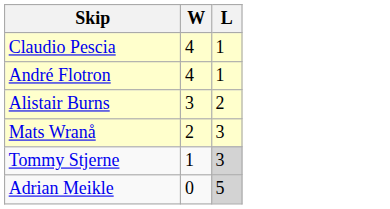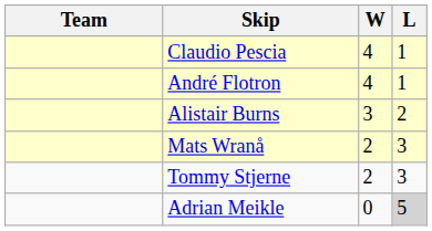 <table class="wikitable">
 <tr>
+<th width="120">Team</th>
 <th width="150">Skip</th>
 <th width="20">W</th>
 <th width="20">L</th>
 </tr>
 <tr bgcolor="#ffffcc">
+<td></td>
 <td><a href='#'>Claudio Pescia</a></td>
 <td>4</td>
 <td>1</td>
 </tr>
 <tr bgcolor="#ffffcc">
+<td></td>
 <td><a href='#'>André Flotron</a></td>
 <td>4</td>
 <td>1</td>
 </tr>
 <tr bgcolor="#ffffcc">
+<td></td>
 <td><a href='#'>Alistair Burns</a></td>
 <td>3</td>
 <td>2</td>
 </tr>
 <tr bgcolor="#ffffcc">
+<td></td>
 <td><a href='#'>Mats Wranå</a></td>
 <td>2</td>
 <td>3</td>
 </tr>
 <tr>
+<td></td>
 <td><a href='#'>Tommy Stjerne</a></td>
-<td>1</td>
-<td style="background: lightgrey;">3</td>
+<td>2</td>
+<td>3</td>
 </tr>
 <tr>
+<td></td>
 <td><a href='#'>Adrian Meikle</a></td>
 <td>0</td>
 <td style="background: lightgrey;">5</td>
 </tr>
 </table>
